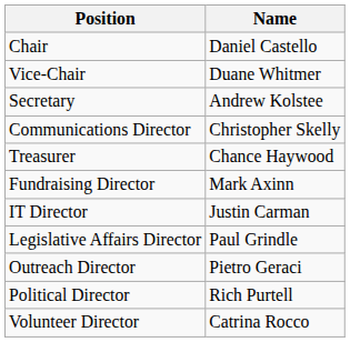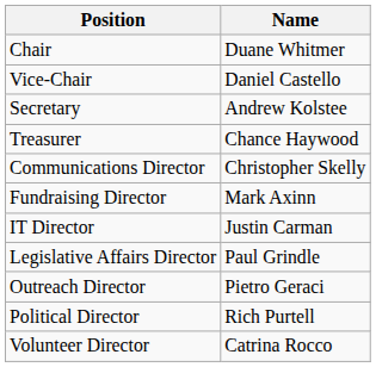 <table class="wikitable">
 <tr>
 <th>Position</th>
 <th>Name</th>
 </tr>
 <tr>
 <td>Chair</td>
-<td>Daniel Castello</td>
+<td>Duane Whitmer</td>
 </tr>
 <tr>
 <td>Vice-Chair</td>
-<td>Duane Whitmer</td>
+<td>Daniel Castello</td>
 </tr>
 <tr>
 <td>Secretary</td>
 <td>Andrew Kolstee</td>
 </tr>
 <tr>
+<td>Treasurer</td>
+<td>Chance Haywood</td>
+</tr>
+<tr>
 <td>Communications Director</td>
 <td>Christopher Skelly</td>
-</tr>
-<tr>
-<td>Treasurer</td>
-<td>Chance Haywood</td>
 </tr>
 <tr>
 <td>Fundraising Director</td>
 <td>Mark Axinn</td>
 </tr>
 <tr>
 <td>IT Director</td>
 <td>Justin Carman</td>
 </tr>
 <tr>
 <td>Legislative Affairs Director</td>
 <td>Paul Grindle</td>
 </tr>
 <tr>
 <td>Outreach Director</td>
 <td>Pietro Geraci</td>
 </tr>
 <tr>
 <td>Political Director</td>
 <td>Rich Purtell</td>
 </tr>
 <tr>
 <td>Volunteer Director</td>
 <td>Catrina Rocco</td>
 </tr>
 </table>
